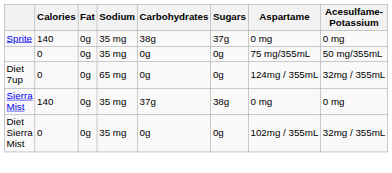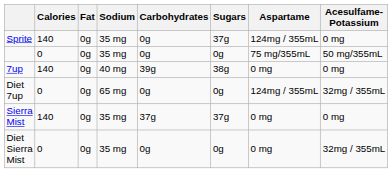 <table class="wikitable">
 <tr>
 <th></th>
 <th>Calories</th>
 <th>Fat</th>
 <th>Sodium</th>
 <th>Carbohydrates</th>
 <th>Sugars</th>
 <th>Aspartame</th>
 <th>Acesulfame-Potassium</th>
 </tr>
 <tr>
 <td><a href='#'>Sprite</a></td>
 <td>140</td>
 <td>0g</td>
 <td>35 mg</td>
-<td>38g</td>
+<td>0g</td>
 <td>37g</td>
-<td>0 mg</td>
+<td>124mg / 355mL</td>
 <td>0 mg</td>
 </tr>
 <tr>
 <td></td>
 <td>0</td>
 <td>0g</td>
 <td>35 mg</td>
 <td>0g</td>
 <td>0g</td>
 <td>75 mg/355mL</td>
 <td>50 mg/355mL</td>
+</tr>
+<tr>
+<td><a href='#'>7up</a></td>
+<td>140</td>
+<td>0g</td>
+<td>40 mg</td>
+<td>39g</td>
+<td>38g</td>
+<td>0 mg</td>
+<td>0 mg</td>
 </tr>
 <tr>
 <td>Diet 7up</td>
 <td>0</td>
 <td>0g</td>
 <td>65 mg</td>
 <td>0g</td>
 <td>0g</td>
 <td>124mg / 355mL</td>
 <td>32mg / 355mL</td>
 </tr>
 <tr>
 <td><a href='#'>Sierra Mist</a></td>
 <td>140</td>
 <td>0g</td>
 <td>35 mg</td>
 <td>37g</td>
-<td>38g</td>
+<td>37g</td>
 <td>0 mg</td>
 <td>0 mg</td>
 </tr>
 <tr>
 <td>Diet Sierra Mist</td>
 <td>0</td>
 <td>0g</td>
 <td>35 mg</td>
 <td>0g</td>
 <td>0g</td>
-<td>102mg / 355mL</td>
+<td>0 mg</td>
 <td>32mg / 355mL</td>
 </tr>
 </table>
